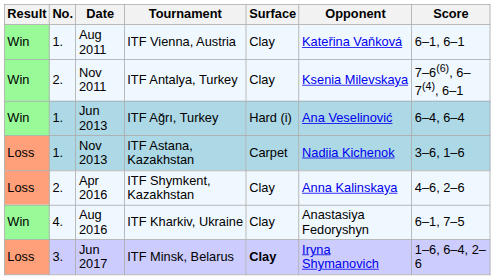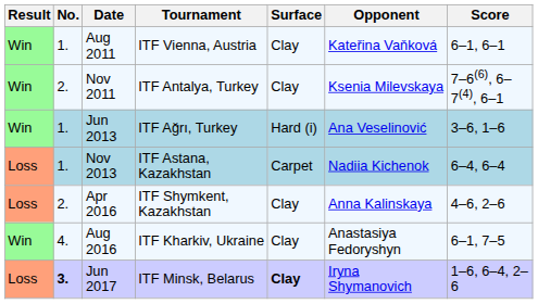 <table class="sortable wikitable">
 <tr>
 <th>Result</th>
 <th>No.</th>
 <th>Date</th>
 <th>Tournament</th>
 <th>Surface</th>
 <th>Opponent</th>
 <th class="unsortable">Score</th>
 </tr>
 <tr style="background:#f0f8ff;">
 <td style="background:#98fb98;">Win</td>
 <td>1.</td>
 <td>Aug 2011</td>
 <td>ITF Vienna, Austria</td>
 <td>Clay</td>
 <td> <a href='#'>Kateřina Vaňková</a></td>
 <td>6–1, 6–1</td>
 </tr>
 <tr style="background:#f0f8ff;">
 <td style="background:#98fb98;">Win</td>
 <td>2.</td>
 <td>Nov 2011</td>
 <td>ITF Antalya, Turkey</td>
 <td>Clay</td>
 <td> <a href='#'>Ksenia Milevskaya</a></td>
 <td>7–6<sup>(6)</sup>, 6–7<sup>(4)</sup>, 6–1</td>
 </tr>
 <tr style="background:lightblue;">
 <td style="background:#98fb98;">Win</td>
 <td>1.</td>
 <td>Jun 2013</td>
 <td>ITF Ağrı, Turkey</td>
 <td>Hard (i)</td>
 <td> <a href='#'>Ana Veselinović</a></td>
-<td>6–4, 6–4</td>
+<td>3–6, 1–6</td>
 </tr>
 <tr style="background:lightblue;">
 <td style="background:#ffa07a;">Loss</td>
 <td>1.</td>
 <td>Nov 2013</td>
 <td>ITF Astana, Kazakhstan</td>
 <td>Carpet</td>
 <td> <a href='#'>Nadiia Kichenok</a></td>
-<td>3–6, 1–6</td>
+<td>6–4, 6–4</td>
 </tr>
 <tr style="background:#f0f8ff;">
 <td style="background:#ffa07a;">Loss</td>
 <td>2.</td>
 <td>Apr 2016</td>
 <td>ITF Shymkent, Kazakhstan</td>
 <td>Clay</td>
 <td> <a href='#'>Anna Kalinskaya</a></td>
 <td>4–6, 2–6</td>
 </tr>
 <tr style="background:#f0f8ff;">
 <td style="background:#98fb98;">Win</td>
 <td>4.</td>
 <td>Aug 2016</td>
 <td>ITF Kharkiv, Ukraine</td>
 <td>Clay</td>
 <td> Anastasiya Fedoryshyn</td>
 <td>6–1, 7–5</td>
 </tr>
 <tr style="background:#ccccff;">
 <td style="background:#ffa07a;">Loss</td>
-<td>3.</td>
+<td><strong>3.</strong></td>
 <td>Jun 2017</td>
 <td>ITF Minsk, Belarus</td>
 <td><strong>Clay</strong></td>
 <td> <a href='#'>Iryna Shymanovich</a></td>
 <td>1–6, 6–4, 2–6</td>
 </tr>
 </table>
